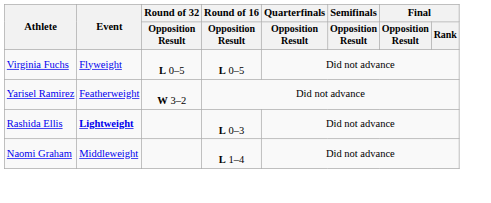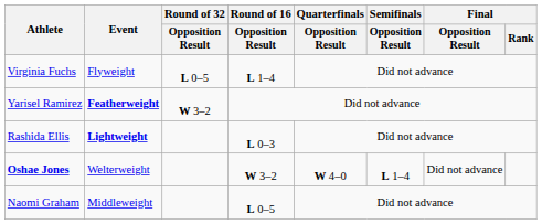 <table class=wikitable style=font-size:90%;text-align:center>
 <tr>
 <th rowspan=2>Athlete</th>
 <th rowspan=2>Event</th>
 <th>Round of 32</th>
 <th>Round of 16</th>
 <th>Quarterfinals</th>
 <th>Semifinals</th>
 <th colspan=2>Final</th>
 </tr>
 <tr style=font-size:95%>
 <th>Opposition<br>Result</th>
 <th>Opposition<br>Result</th>
 <th>Opposition<br>Result</th>
 <th>Opposition<br>Result</th>
 <th>Opposition<br>Result</th>
 <th>Rank</th>
 </tr>
 <tr>
 <td align=left><a href='#'>Virginia Fuchs</a></td>
 <td align=left><a href='#'>Flyweight</a></td>
 <td><br><strong>L</strong> 0–5</td>
-<td><br><strong>L</strong> 0–5</td>
+<td><br><strong>L</strong> 1–4</td>
 <td colspan=4>Did not advance</td>
 </tr>
 <tr>
 <td align=left><a href='#'>Yarisel Ramirez</a></td>
-<td align=left><a href='#'>Featherweight</a></td>
+<td align=left><strong><a href='#'>Featherweight</a></strong></td>
 <td><br><strong>W</strong> 3–2</td>
 <td colspan=5>Did not advance</td>
 </tr>
 <tr>
 <td align=left><a href='#'>Rashida Ellis</a></td>
 <td align=left><strong><a href='#'>Lightweight</a></strong></td>
 <td></td>
 <td><br><strong>L</strong> 0–3</td>
 <td colspan=4>Did not advance</td>
 </tr>
 <tr>
+<td align=left><strong><a href='#'>Oshae Jones</a></strong></td>
+<td align=left><a href='#'>Welterweight</a></td>
+<td></td>
+<td><br><strong>W</strong> 3–2</td>
+<td><br><strong>W</strong> 4–0</td>
+<td><br><strong>L</strong> 1–4</td>
+<td>Did not advance</td>
+<td></td>
+</tr>
+<tr>
 <td align=left><a href='#'>Naomi Graham</a></td>
 <td align=left><a href='#'>Middleweight</a></td>
 <td></td>
-<td><br><strong>L</strong> 1–4</td>
+<td><br><strong>L</strong> 0–5</td>
 <td colspan=4>Did not advance</td>
 </tr>
 </table>
